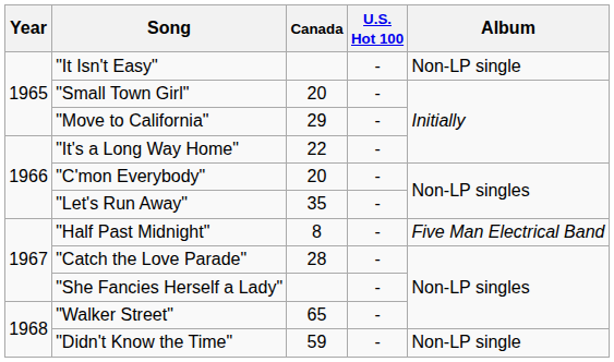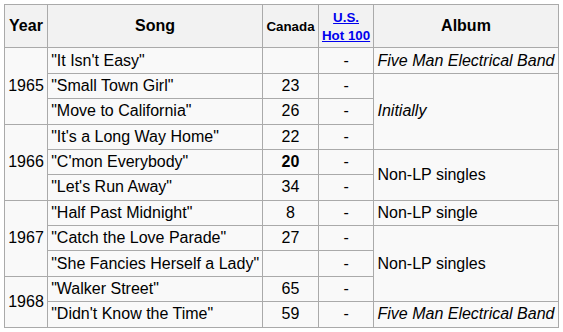 <table class="wikitable">
 <tr>
 <th>Year</th>
 <th>Song</th>
 <th><small>Canada</small></th>
 <th><small><a href='#'>U.S.<br>Hot 100</a></small></th>
 <th>Album</th>
 </tr>
 <tr>
 <td rowspan="3">1965</td>
 <td>"It Isn't Easy"</td>
 <td style="text-align:center;"></td>
 <td style="text-align:center;">-</td>
-<td>Non-LP single</td>
+<td><em>Five Man Electrical Band</em></td>
 </tr>
 <tr>
 <td>"Small Town Girl"</td>
-<td style="text-align:center;">20</td>
+<td style="text-align:center;">23</td>
 <td style="text-align:center;">-</td>
 <td rowspan="3"><em>Initially</em></td>
 </tr>
 <tr>
 <td>"Move to California"</td>
-<td style="text-align:center;">29</td>
+<td style="text-align:center;">26</td>
 <td style="text-align:center;">-</td>
 </tr>
 <tr>
 <td rowspan="3">1966</td>
 <td>"It's a Long Way Home"</td>
 <td style="text-align:center;">22</td>
 <td style="text-align:center;">-</td>
 </tr>
 <tr>
 <td>"C'mon Everybody"</td>
-<td style="text-align:center;">20</td>
+<td style="text-align:center;"><strong>20</strong></td>
 <td style="text-align:center;">-</td>
 <td rowspan="2">Non-LP singles</td>
 </tr>
 <tr>
 <td>"Let's Run Away"</td>
-<td style="text-align:center;">35</td>
+<td style="text-align:center;">34</td>
 <td style="text-align:center;">-</td>
 </tr>
 <tr>
 <td rowspan="3">1967</td>
 <td>"Half Past Midnight"</td>
 <td style="text-align:center;">8</td>
 <td style="text-align:center;">-</td>
-<td><em>Five Man Electrical Band</em></td>
+<td>Non-LP single</td>
 </tr>
 <tr>
 <td>"Catch the Love Parade"</td>
-<td style="text-align:center;">28</td>
+<td style="text-align:center;">27</td>
 <td style="text-align:center;">-</td>
 <td rowspan="3">Non-LP singles</td>
 </tr>
 <tr>
 <td>"She Fancies Herself a Lady"</td>
 <td style="text-align:center;"></td>
 <td style="text-align:center;">-</td>
 </tr>
 <tr>
 <td rowspan="2">1968</td>
 <td>"Walker Street"</td>
 <td style="text-align:center;">65</td>
 <td style="text-align:center;">-</td>
 </tr>
 <tr>
 <td>"Didn't Know the Time"</td>
 <td style="text-align:center;">59</td>
 <td style="text-align:center;">-</td>
-<td>Non-LP single</td>
+<td><em>Five Man Electrical Band</em></td>
 </tr>
 </table>
